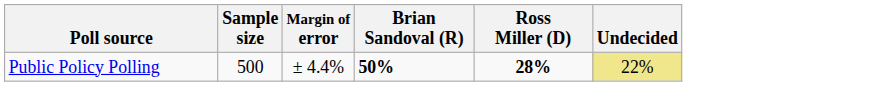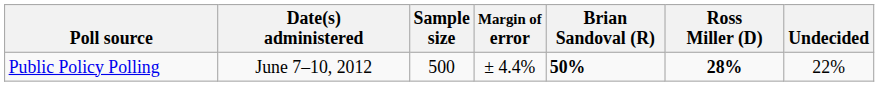 <table class="wikitable">
 <tr valign= bottom>
 <th style="width:185px;">Poll source</th>
+<th style="width:165px;">Date(s)<br>administered</th>
 <th class=small>Sample<br>size</th>
 <th><small>Margin of</small><br>error</th>
 <th style="width:100px;">Brian<br>Sandoval (R)</th>
 <th style="width:100px;">Ross<br>Miller (D)</th>
 <th style="width:40px;">Undecided</th>
 </tr>
 <tr>
 <td><a href='#'>Public Policy Polling</a></td>
+<td align=center>June 7–10, 2012</td>
 <td align=center>500</td>
 <td align=center>± 4.4%</td>
 <td><strong>50%</strong></td>
 <td align=center><strong>28%</strong></td>
-<td align=center style="background: khaki;">22%</td>
+<td align=center>22%</td>
 </tr>
 </table>
